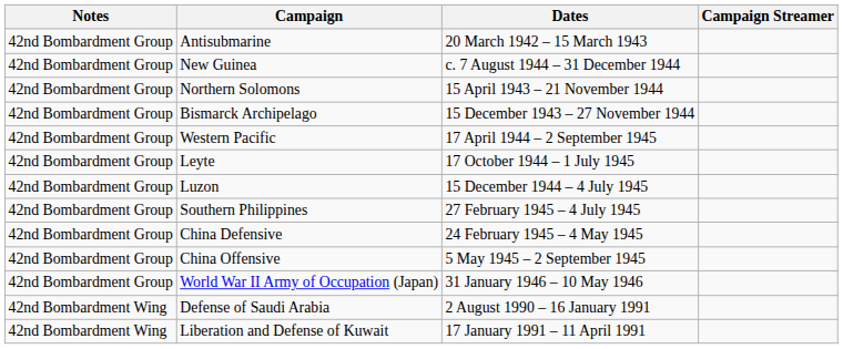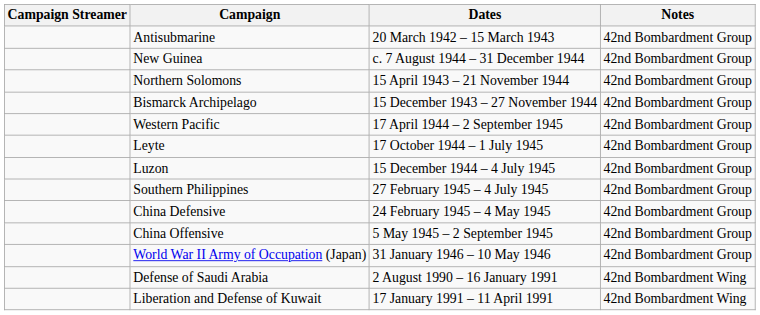 <table class="wikitable">
 <tr>
-<th>Notes</th>
+<th>Campaign Streamer</th>
 <th>Campaign</th>
 <th>Dates</th>
-<th>Campaign Streamer</th>
+<th>Notes</th>
 </tr>
 <tr>
-<td>42nd Bombardment Group</td>
+<td></td>
 <td>Antisubmarine</td>
 <td>20 March 1942 – 15 March 1943</td>
-<td></td>
+<td>42nd Bombardment Group</td>
 </tr>
 <tr>
-<td>42nd Bombardment Group</td>
+<td></td>
 <td>New Guinea</td>
 <td>c. 7 August 1944 – 31 December 1944</td>
-<td></td>
+<td>42nd Bombardment Group</td>
 </tr>
 <tr>
-<td>42nd Bombardment Group</td>
+<td></td>
 <td>Northern Solomons</td>
 <td>15 April 1943 – 21 November 1944</td>
-<td></td>
+<td>42nd Bombardment Group</td>
 </tr>
 <tr>
-<td>42nd Bombardment Group</td>
+<td></td>
 <td>Bismarck Archipelago</td>
 <td>15 December 1943 – 27 November 1944</td>
-<td></td>
+<td>42nd Bombardment Group</td>
 </tr>
 <tr>
-<td>42nd Bombardment Group</td>
+<td></td>
 <td>Western Pacific</td>
 <td>17 April 1944 – 2 September 1945</td>
-<td></td>
+<td>42nd Bombardment Group</td>
 </tr>
 <tr>
-<td>42nd Bombardment Group</td>
+<td></td>
 <td>Leyte</td>
 <td>17 October 1944 – 1 July 1945</td>
-<td></td>
+<td>42nd Bombardment Group</td>
 </tr>
 <tr>
-<td>42nd Bombardment Group</td>
+<td></td>
 <td>Luzon</td>
 <td>15 December 1944 – 4 July 1945</td>
-<td></td>
+<td>42nd Bombardment Group</td>
 </tr>
 <tr>
-<td>42nd Bombardment Group</td>
+<td></td>
 <td>Southern Philippines</td>
 <td>27 February 1945 – 4 July 1945</td>
-<td></td>
+<td>42nd Bombardment Group</td>
 </tr>
 <tr>
-<td>42nd Bombardment Group</td>
+<td></td>
 <td>China Defensive</td>
 <td>24 February 1945 – 4 May 1945</td>
-<td></td>
+<td>42nd Bombardment Group</td>
 </tr>
 <tr>
-<td>42nd Bombardment Group</td>
+<td></td>
 <td>China Offensive</td>
 <td>5 May 1945 – 2 September 1945</td>
-<td></td>
+<td>42nd Bombardment Group</td>
 </tr>
 <tr>
-<td>42nd Bombardment Group</td>
+<td></td>
 <td><a href='#'>World War II Army of Occupation</a> (Japan)</td>
 <td>31 January 1946 – 10 May 1946</td>
-<td></td>
+<td>42nd Bombardment Group</td>
 </tr>
 <tr>
-<td>42nd Bombardment Wing</td>
+<td></td>
 <td>Defense of Saudi Arabia</td>
 <td>2 August 1990 – 16 January 1991</td>
-<td></td>
+<td>42nd Bombardment Wing</td>
 </tr>
 <tr>
-<td>42nd Bombardment Wing</td>
+<td></td>
 <td>Liberation and Defense of Kuwait</td>
 <td>17 January 1991 – 11 April 1991</td>
-<td></td>
+<td>42nd Bombardment Wing</td>
 </tr>
 </table>
